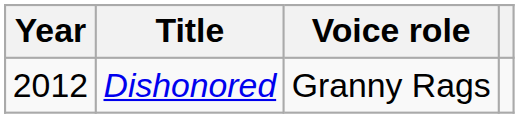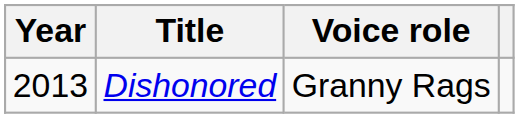 <table class="wikitable unsortable">
 <tr>
 <th>Year</th>
 <th>Title</th>
 <th>Voice role</th>
 <th scope="col" class="unsortable"></th>
 </tr>
 <tr>
-<td>2012</td>
+<td>2013</td>
 <td><em><a href='#'>Dishonored</a></em></td>
 <td>Granny Rags</td>
 <td style="text-align: center;"></td>
 </tr>
 </table>
